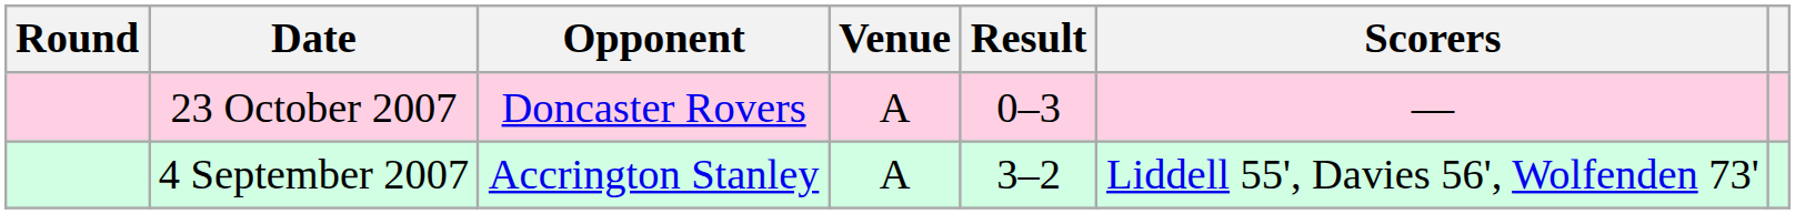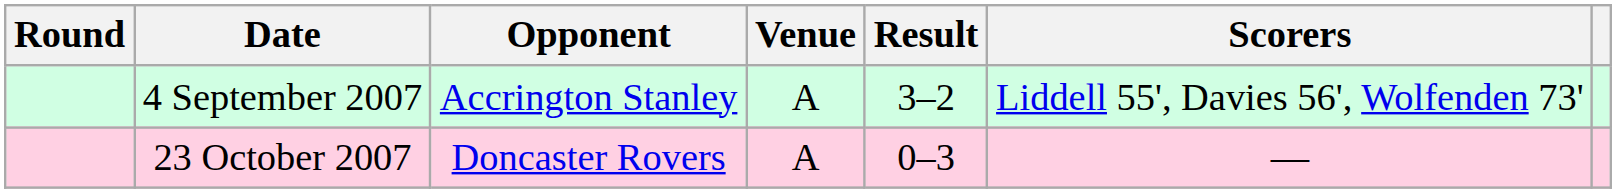 <table class="wikitable sortable" style="text-align:center">
 <tr>
 <th>Round</th>
 <th>Date</th>
 <th>Opponent</th>
 <th>Venue</th>
 <th>Result</th>
 <th class="unsortable">Scorers</th>
 <th class="unsortable"></th>
 </tr>
+<tr bgcolor="d0ffe3">
+<td></td>
+<td>4 September 2007</td>
+<td><a href='#'>Accrington Stanley</a></td>
+<td>A</td>
+<td>3–2</td>
+<td><a href='#'>Liddell</a> 55', Davies 56', <a href='#'>Wolfenden</a> 73'</td>
+<td></td>
+</tr>
 <tr bgcolor="ffd0e3">
 <td></td>
 <td>23 October 2007</td>
 <td><a href='#'>Doncaster Rovers</a></td>
 <td>A</td>
 <td>0–3</td>
 <td>—</td>
 <td></td>
 </tr>
-<tr bgcolor="d0ffe3">
-<td></td>
-<td>4 September 2007</td>
-<td><a href='#'>Accrington Stanley</a></td>
-<td>A</td>
-<td>3–2</td>
-<td><a href='#'>Liddell</a> 55', Davies 56', <a href='#'>Wolfenden</a> 73'</td>
-<td></td>
-</tr>
 </table>
